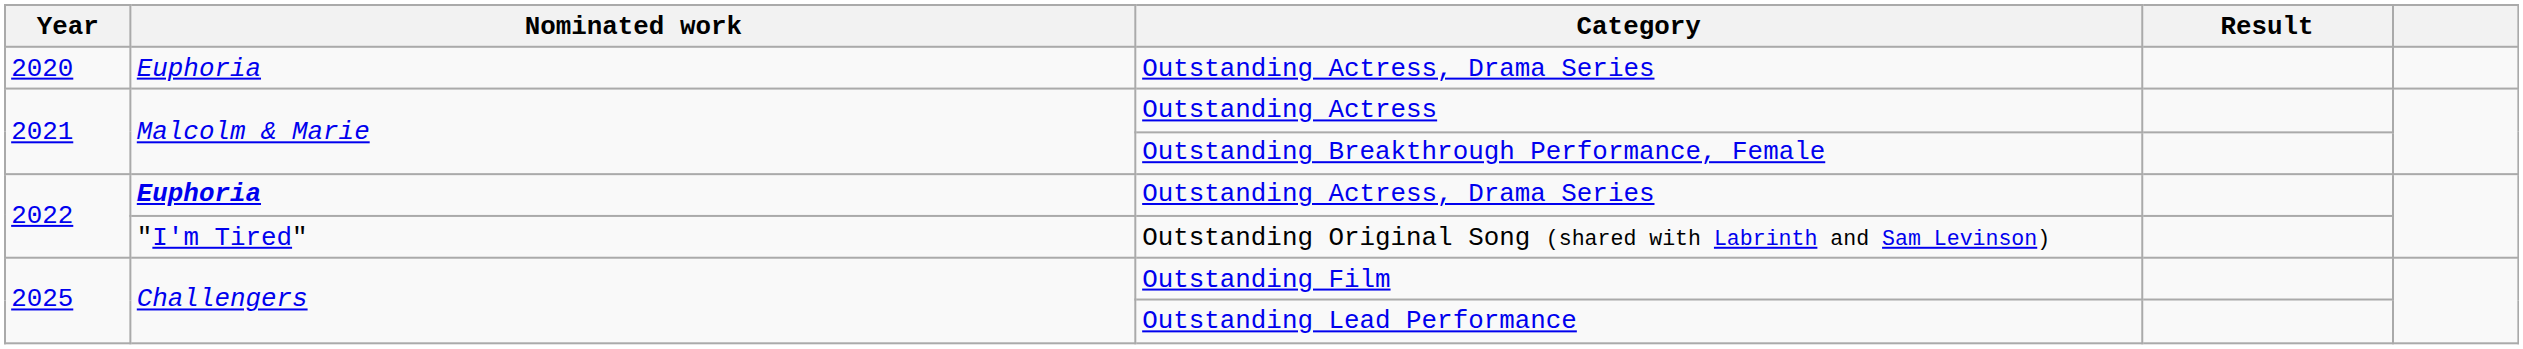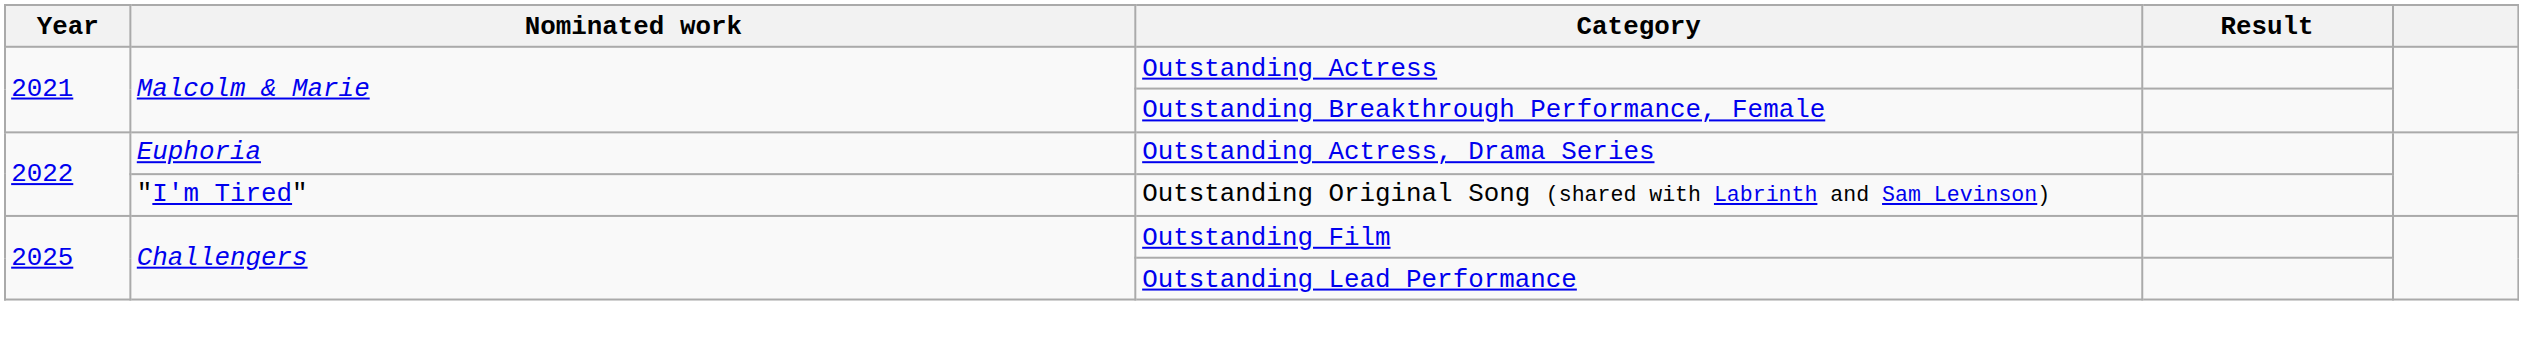 <table class="wikitable plainrowheaders" style="width:100%;">
 <tr>
 <th scope="col" style="width:5%;">Year</th>
 <th scope="col" style="width:40%;">Nominated work</th>
 <th scope="col" style="width:40%;">Category</th>
 <th scope="col" style="width:10%;">Result</th>
 <th scope="col" style="width:5%;"></th>
-</tr>
-<tr>
-<td><a href='#'>2020</a></td>
-<td><em><a href='#'>Euphoria</a></em></td>
-<td><a href='#'>Outstanding Actress, Drama Series</a></td>
-<td></td>
-<td style="text-align:center;"></td>
 </tr>
 <tr>
 <td rowspan="2"><a href='#'>2021</a></td>
 <td rowspan="2"><em><a href='#'>Malcolm & Marie</a></em></td>
 <td><a href='#'>Outstanding Actress</a></td>
 <td></td>
 <td style="text-align:center;" rowspan="2"></td>
 </tr>
 <tr>
 <td><a href='#'>Outstanding Breakthrough Performance, Female</a></td>
 <td></td>
 </tr>
 <tr>
 <td rowspan="2"><a href='#'>2022</a></td>
-<td><strong><em><a href='#'>Euphoria</a></em></strong></td>
+<td><em><a href='#'>Euphoria</a></em></td>
 <td><a href='#'>Outstanding Actress, Drama Series</a></td>
 <td></td>
 <td style="text-align:center;" rowspan="2"></td>
 </tr>
 <tr>
 <td>"<a href='#'>I'm Tired</a>"</td>
 <td>Outstanding Original Song <small>(shared with <a href='#'>Labrinth</a> and <a href='#'>Sam Levinson</a>)</small></td>
 <td></td>
 </tr>
 <tr>
 <td rowspan="2"><a href='#'>2025</a></td>
 <td rowspan="2"><em><a href='#'>Challengers</a></em></td>
 <td><a href='#'>Outstanding Film</a></td>
 <td></td>
 <td style="text-align:center;" rowspan="2"></td>
 </tr>
 <tr>
 <td><a href='#'>Outstanding Lead Performance</a></td>
 <td></td>
 </tr>
 </table>
